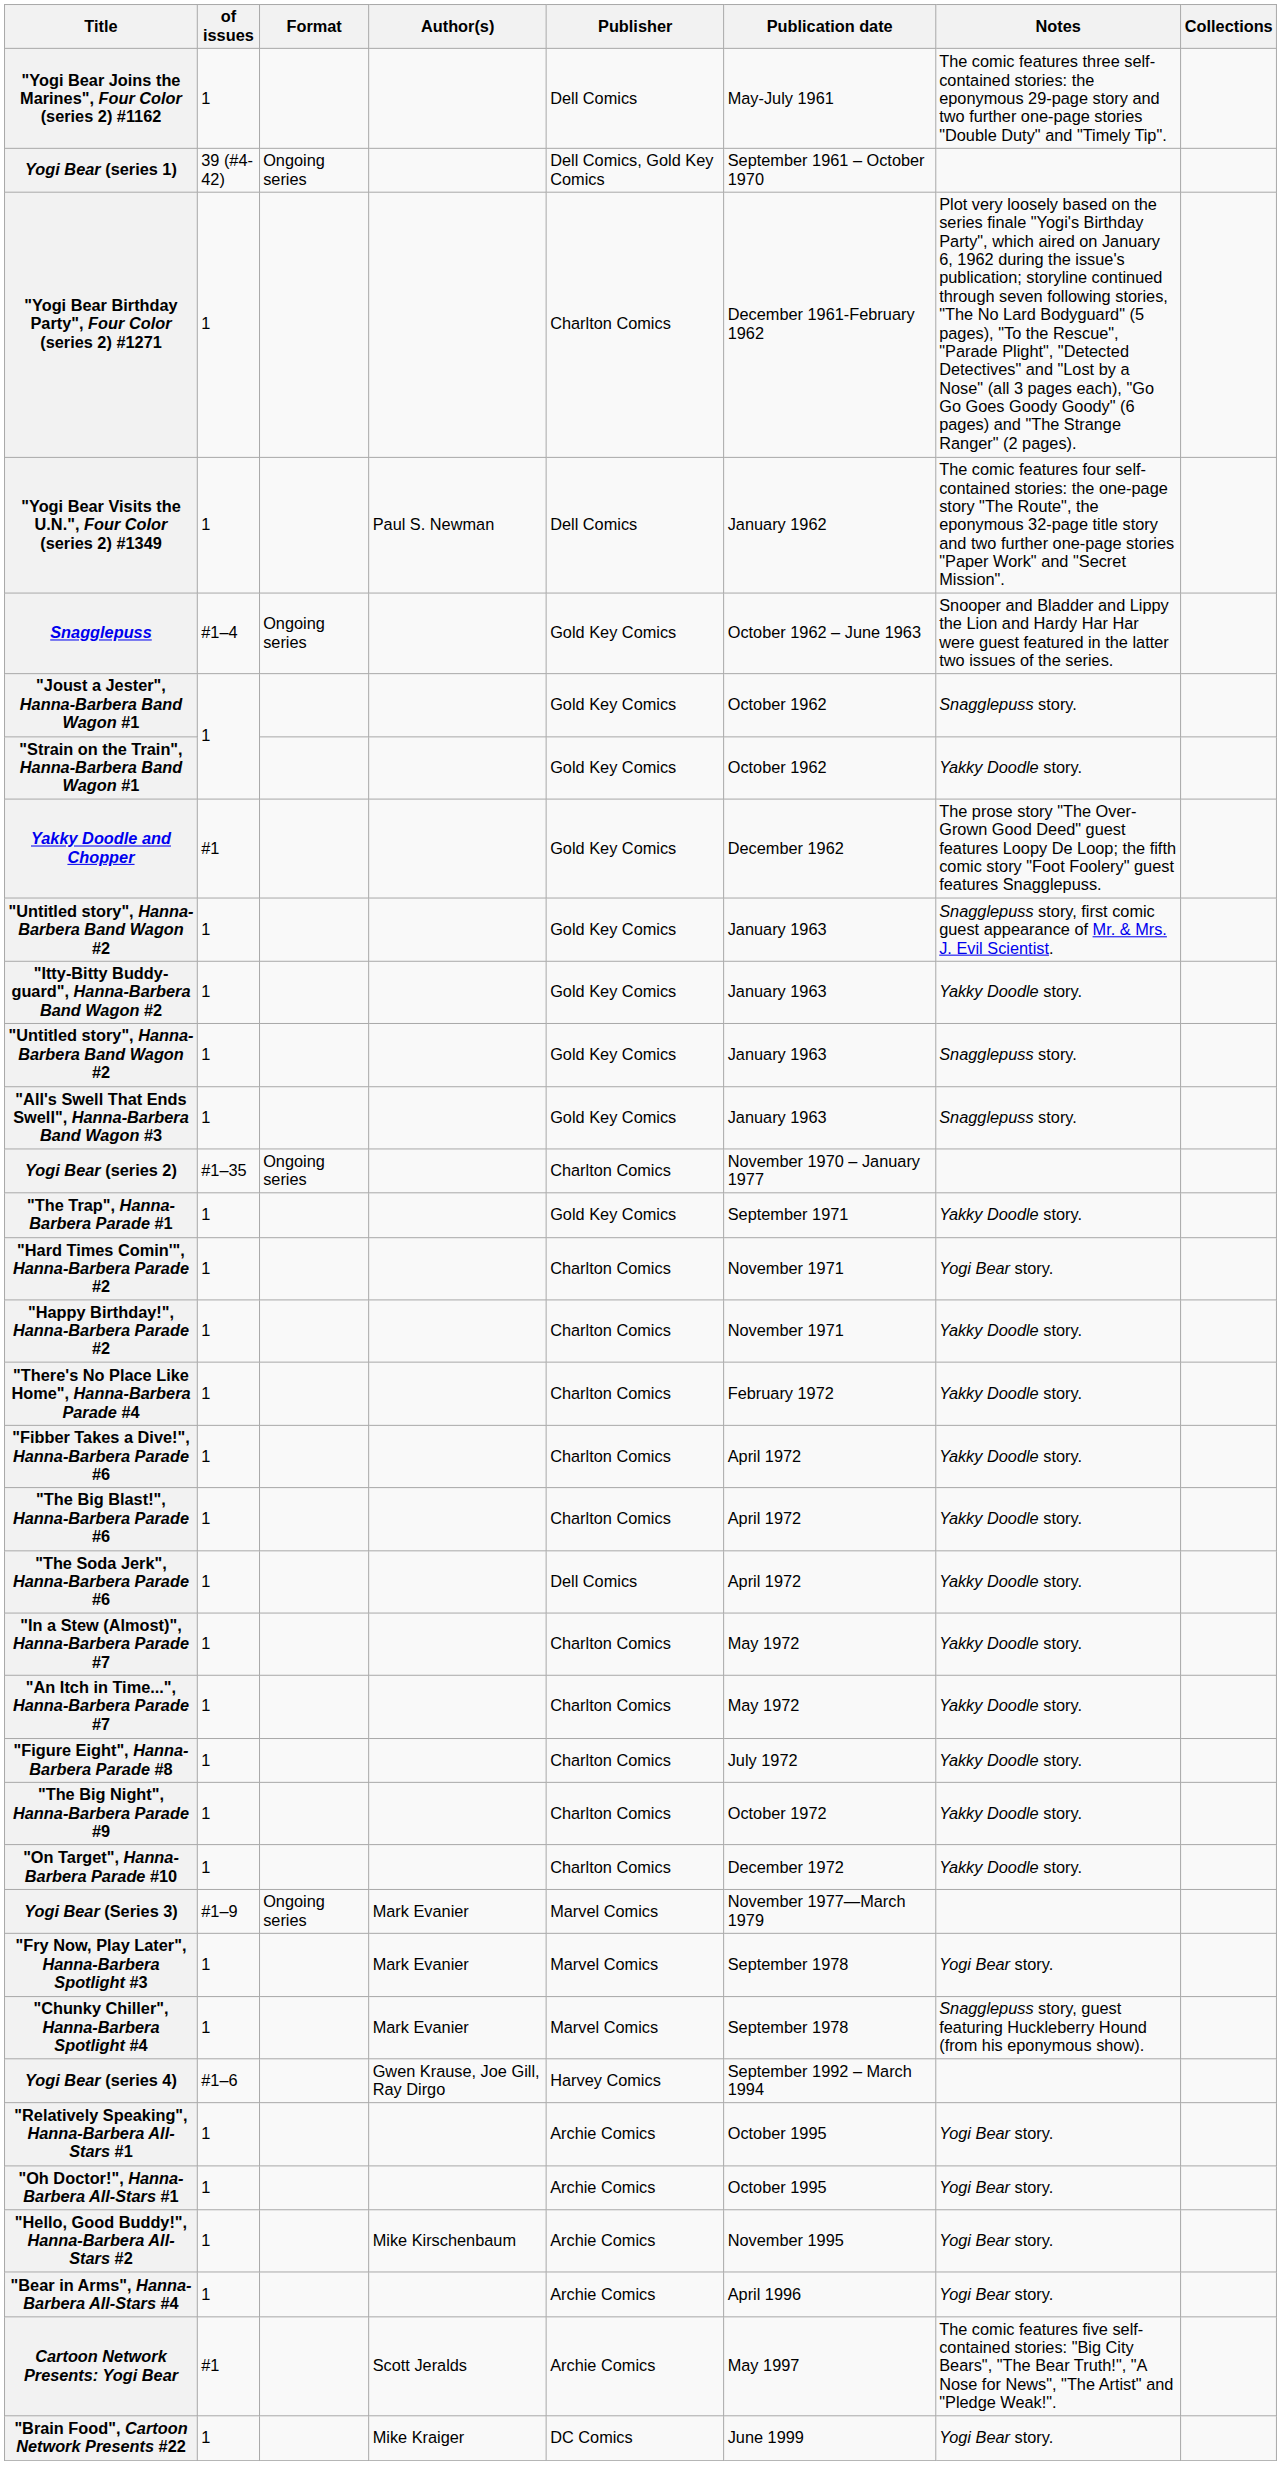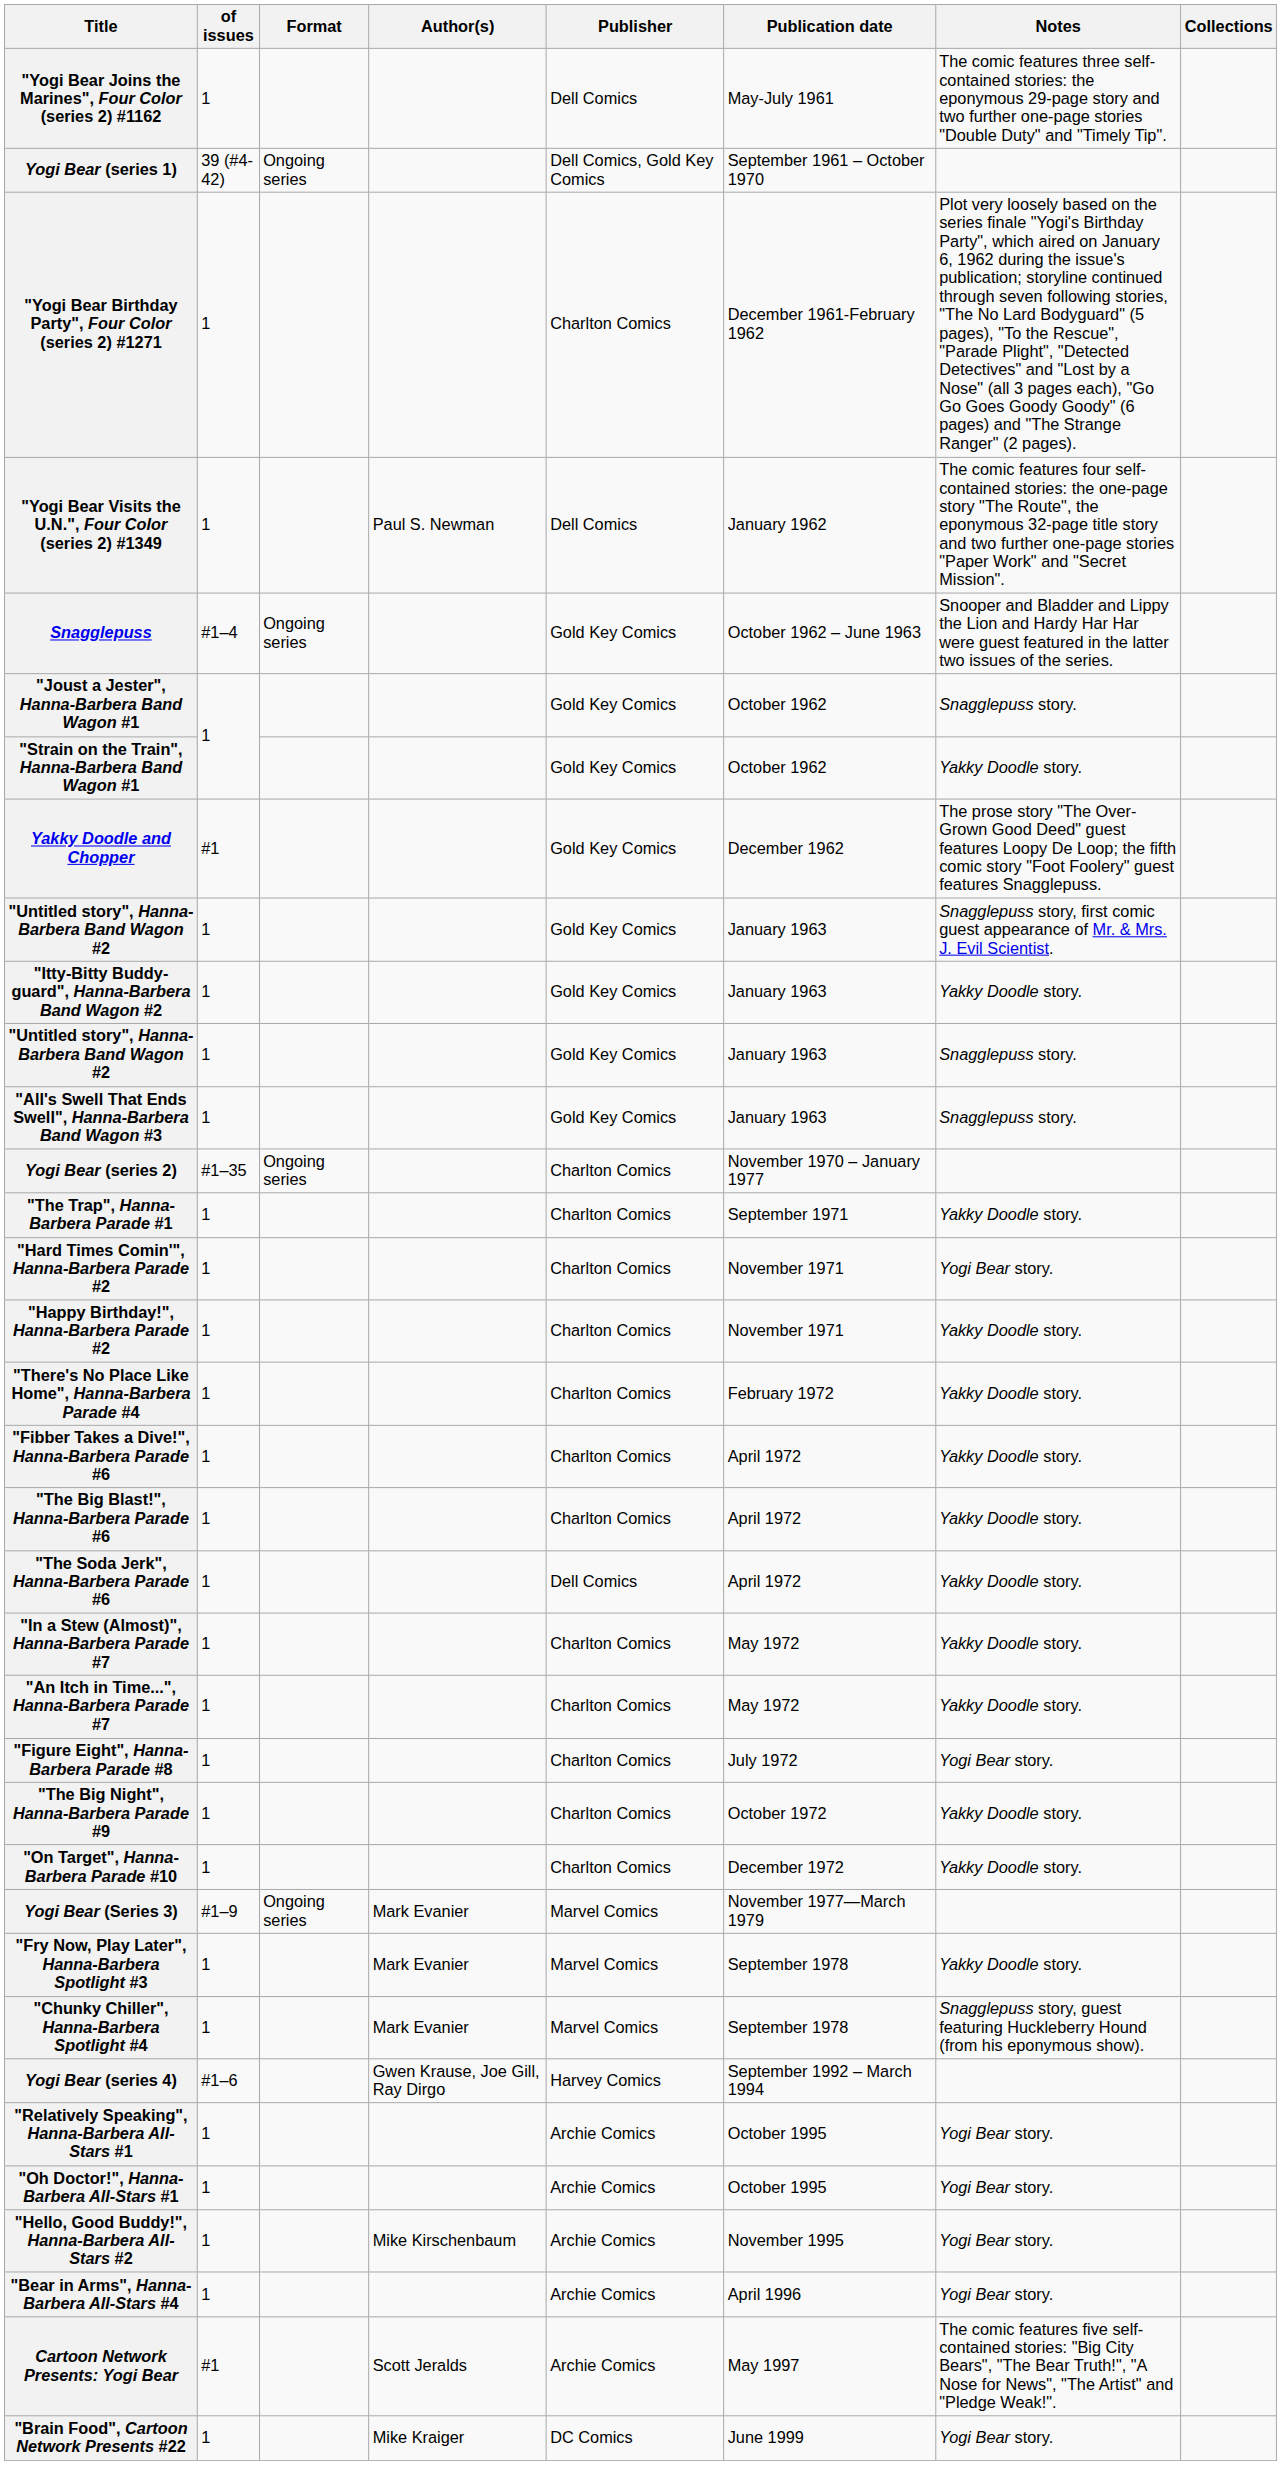 <table class="wikitable">
 <tr>
 <th>Title</th>
 <th style="width:40pt"> of issues</th>
 <th style="width:75pt">Format</th>
 <th style="width:125pt">Author(s)</th>
 <th style="width:125pt">Publisher</th>
 <th style="width:150pt">Publication date</th>
 <th style="width:175pt">Notes</th>
 <th>Collections</th>
 </tr>
 <tr>
 <th>"Yogi Bear Joins the Marines", <em>Four Color</em> (series 2) #1162</th>
 <td>1</td>
 <td></td>
 <td></td>
 <td>Dell Comics</td>
 <td>May-July 1961</td>
 <td>The comic features three self-contained stories: the eponymous 29-page story and two further one-page stories "Double Duty" and "Timely Tip".</td>
 <td></td>
 </tr>
 <tr>
 <th><em>Yogi Bear</em> (series 1)</th>
 <td>39 (#4-42)</td>
 <td>Ongoing series</td>
 <td></td>
 <td>Dell Comics, Gold Key Comics</td>
 <td>September 1961 – October 1970</td>
 <td></td>
 <td></td>
 </tr>
 <tr>
 <th>"Yogi Bear Birthday Party", <em>Four Color</em> (series 2) #1271</th>
 <td>1</td>
 <td></td>
 <td></td>
 <td>Charlton Comics</td>
 <td>December 1961-February 1962</td>
 <td>Plot very loosely based on the series finale "Yogi's Birthday Party", which aired on January 6, 1962 during the issue's publication; storyline continued through seven following stories, "The No Lard Bodyguard" (5 pages), "To the Rescue", "Parade Plight", "Detected Detectives" and "Lost by a Nose" (all 3 pages each), "Go Go Goes Goody Goody" (6 pages) and "The Strange Ranger" (2 pages).</td>
 <td></td>
 </tr>
 <tr>
 <th>"Yogi Bear Visits the U.N.", <em>Four Color</em> (series 2) #1349</th>
 <td>1</td>
 <td></td>
 <td>Paul S. Newman</td>
 <td>Dell Comics</td>
 <td>January 1962</td>
 <td>The comic features four self-contained stories: the one-page story "The Route", the eponymous 32-page title story and two further one-page stories "Paper Work" and "Secret Mission".</td>
 <td></td>
 </tr>
 <tr>
 <th><em><a href='#'>Snagglepuss</a></em></th>
 <td>#1–4</td>
 <td>Ongoing series</td>
 <td></td>
 <td>Gold Key Comics</td>
 <td>October 1962 – June 1963</td>
 <td>Snooper and Bladder and Lippy the Lion and Hardy Har Har were guest featured in the latter two issues of the series.</td>
 <td></td>
 </tr>
 <tr>
 <th>"Joust a Jester", <em>Hanna-Barbera Band Wagon</em> #1</th>
 <td rowspan="2">1</td>
 <td></td>
 <td></td>
 <td>Gold Key Comics</td>
 <td>October 1962</td>
 <td><em>Snagglepuss</em> story.</td>
 <td></td>
 </tr>
 <tr>
 <th>"Strain on the Train", <em>Hanna-Barbera Band Wagon</em> #1</th>
 <td></td>
 <td></td>
 <td>Gold Key Comics</td>
 <td>October 1962</td>
 <td><em>Yakky Doodle</em> story.</td>
 <td></td>
 </tr>
 <tr>
 <th><em><a href='#'>Yakky Doodle and Chopper</a></em></th>
 <td>#1</td>
 <td></td>
 <td></td>
 <td>Gold Key Comics</td>
 <td>December 1962</td>
 <td>The prose story "The Over-Grown Good Deed" guest features Loopy De Loop; the fifth comic story "Foot Foolery" guest features Snagglepuss.</td>
 <td></td>
 </tr>
 <tr>
 <th>"Untitled story", <em>Hanna-Barbera Band Wagon</em> #2</th>
 <td>1</td>
 <td></td>
 <td></td>
 <td>Gold Key Comics</td>
 <td>January 1963</td>
 <td><em>Snagglepuss</em> story, first comic guest appearance of <a href='#'>Mr. & Mrs. J. Evil Scientist</a>.</td>
 <td></td>
 </tr>
 <tr>
 <th>"Itty-Bitty Buddy-guard", <em>Hanna-Barbera Band Wagon</em> #2</th>
 <td>1</td>
 <td></td>
 <td></td>
 <td>Gold Key Comics</td>
 <td>January 1963</td>
 <td><em>Yakky Doodle</em> story.</td>
 <td></td>
 </tr>
 <tr>
 <th>"Untitled story", <em>Hanna-Barbera Band Wagon</em> #2</th>
 <td>1</td>
 <td></td>
 <td></td>
 <td>Gold Key Comics</td>
 <td>January 1963</td>
 <td><em>Snagglepuss</em> story.</td>
 <td></td>
 </tr>
 <tr>
 <th>"All's Swell That Ends Swell", <em>Hanna-Barbera Band Wagon</em> #3</th>
 <td>1</td>
 <td></td>
 <td></td>
 <td>Gold Key Comics</td>
 <td>January 1963</td>
 <td><em>Snagglepuss</em> story.</td>
 <td></td>
 </tr>
 <tr>
 <th><em>Yogi Bear</em> (series 2)</th>
 <td>#1–35</td>
 <td>Ongoing series</td>
 <td></td>
 <td>Charlton Comics</td>
 <td>November 1970 – January 1977</td>
 <td></td>
 <td></td>
 </tr>
 <tr>
 <th>"The Trap", <em>Hanna-Barbera Parade</em> #1</th>
 <td>1</td>
 <td></td>
 <td></td>
-<td>Gold Key Comics</td>
+<td>Charlton Comics</td>
 <td>September 1971</td>
 <td><em>Yakky Doodle</em> story.</td>
 <td></td>
 </tr>
 <tr>
 <th>"Hard Times Comin'", <em>Hanna-Barbera Parade</em> #2</th>
 <td>1</td>
 <td></td>
 <td></td>
 <td>Charlton Comics</td>
 <td>November 1971</td>
 <td><em>Yogi Bear</em> story.</td>
 <td></td>
 </tr>
 <tr>
 <th>"Happy Birthday!", <em>Hanna-Barbera Parade</em> #2</th>
 <td>1</td>
 <td></td>
 <td></td>
 <td>Charlton Comics</td>
 <td>November 1971</td>
 <td><em>Yakky Doodle</em> story.</td>
 <td></td>
 </tr>
 <tr>
 <th>"There's No Place Like Home", <em>Hanna-Barbera Parade</em> #4</th>
 <td>1</td>
 <td></td>
 <td></td>
 <td>Charlton Comics</td>
 <td>February 1972</td>
 <td><em>Yakky Doodle</em> story.</td>
 <td></td>
 </tr>
 <tr>
 <th>"Fibber Takes a Dive!", <em>Hanna-Barbera Parade</em> #6</th>
 <td>1</td>
 <td></td>
 <td></td>
 <td>Charlton Comics</td>
 <td>April 1972</td>
 <td><em>Yakky Doodle</em> story.</td>
 <td></td>
 </tr>
 <tr>
 <th>"The Big Blast!", <em>Hanna-Barbera Parade</em> #6</th>
 <td>1</td>
 <td></td>
 <td></td>
 <td>Charlton Comics</td>
 <td>April 1972</td>
 <td><em>Yakky Doodle</em> story.</td>
 <td></td>
 </tr>
 <tr>
 <th>"The Soda Jerk", <em>Hanna-Barbera Parade</em> #6</th>
 <td>1</td>
 <td></td>
 <td></td>
 <td>Dell Comics</td>
 <td>April 1972</td>
 <td><em>Yakky Doodle</em> story.</td>
 <td></td>
 </tr>
 <tr>
 <th>"In a Stew (Almost)", <em>Hanna-Barbera Parade</em> #7</th>
 <td>1</td>
 <td></td>
 <td></td>
 <td>Charlton Comics</td>
 <td>May 1972</td>
 <td><em>Yakky Doodle</em> story.</td>
 <td></td>
 </tr>
 <tr>
 <th>"An Itch in Time...", <em>Hanna-Barbera Parade</em> #7</th>
 <td>1</td>
 <td></td>
 <td></td>
 <td>Charlton Comics</td>
 <td>May 1972</td>
 <td><em>Yakky Doodle</em> story.</td>
 <td></td>
 </tr>
 <tr>
 <th>"Figure Eight", <em>Hanna-Barbera Parade</em> #8</th>
 <td>1</td>
 <td></td>
 <td></td>
 <td>Charlton Comics</td>
 <td>July 1972</td>
-<td><em>Yakky Doodle</em> story.</td>
+<td><em>Yogi Bear</em> story.</td>
 <td></td>
 </tr>
 <tr>
 <th>"The Big Night", <em>Hanna-Barbera Parade</em> #9</th>
 <td>1</td>
 <td></td>
 <td></td>
 <td>Charlton Comics</td>
 <td>October 1972</td>
 <td><em>Yakky Doodle</em> story.</td>
 <td></td>
 </tr>
 <tr>
 <th>"On Target", <em>Hanna-Barbera Parade</em> #10</th>
 <td>1</td>
 <td></td>
 <td></td>
 <td>Charlton Comics</td>
 <td>December 1972</td>
 <td><em>Yakky Doodle</em> story.</td>
 <td></td>
 </tr>
 <tr>
 <th><em>Yogi Bear</em> (Series 3)</th>
 <td>#1–9</td>
 <td>Ongoing series</td>
 <td>Mark Evanier</td>
 <td>Marvel Comics</td>
 <td>November 1977—March 1979</td>
 <td></td>
 <td></td>
 </tr>
 <tr>
 <th>"Fry Now, Play Later", <em>Hanna-Barbera Spotlight</em> #3</th>
 <td>1</td>
 <td></td>
 <td>Mark Evanier</td>
 <td>Marvel Comics</td>
 <td>September 1978</td>
-<td><em>Yogi Bear</em> story.</td>
+<td><em>Yakky Doodle</em> story.</td>
 <td></td>
 </tr>
 <tr>
 <th>"Chunky Chiller", <em>Hanna-Barbera Spotlight</em> #4</th>
 <td>1</td>
 <td></td>
 <td>Mark Evanier</td>
 <td>Marvel Comics</td>
 <td>September 1978</td>
 <td><em>Snagglepuss</em> story, guest featuring Huckleberry Hound (from his eponymous show).</td>
 <td></td>
 </tr>
 <tr>
 <th><em>Yogi Bear</em> (series 4)</th>
 <td>#1–6</td>
 <td></td>
 <td>Gwen Krause, Joe Gill, Ray Dirgo</td>
 <td>Harvey Comics</td>
 <td>September 1992 – March 1994</td>
 <td></td>
 <td></td>
 </tr>
 <tr>
 <th>"Relatively Speaking", <em>Hanna-Barbera All-Stars</em> #1</th>
 <td>1</td>
 <td></td>
 <td></td>
 <td>Archie Comics</td>
 <td>October 1995</td>
 <td><em>Yogi Bear</em> story.</td>
 <td></td>
 </tr>
 <tr>
 <th>"Oh Doctor!", <em>Hanna-Barbera All-Stars</em> #1</th>
 <td>1</td>
 <td></td>
 <td></td>
 <td>Archie Comics</td>
 <td>October 1995</td>
 <td><em>Yogi Bear</em> story.</td>
 <td></td>
 </tr>
 <tr>
 <th>"Hello, Good Buddy!", <em>Hanna-Barbera All-Stars</em> #2</th>
 <td>1</td>
 <td></td>
 <td>Mike Kirschenbaum</td>
 <td>Archie Comics</td>
 <td>November 1995</td>
 <td><em>Yogi Bear</em> story.</td>
 <td></td>
 </tr>
 <tr>
 <th>"Bear in Arms", <em>Hanna-Barbera All-Stars</em> #4</th>
 <td>1</td>
 <td></td>
 <td></td>
 <td>Archie Comics</td>
 <td>April 1996</td>
 <td><em>Yogi Bear</em> story.</td>
 <td></td>
 </tr>
 <tr>
 <th><em>Cartoon Network Presents: Yogi Bear</em></th>
 <td>#1</td>
 <td></td>
 <td>Scott Jeralds</td>
 <td>Archie Comics</td>
 <td>May 1997</td>
 <td>The comic features five self-contained stories: "Big City Bears", "The Bear Truth!", "A Nose for News", "The Artist" and "Pledge Weak!".</td>
 <td></td>
 </tr>
 <tr>
 <th>"Brain Food", <em>Cartoon Network Presents</em> #22</th>
 <td>1</td>
 <td></td>
 <td>Mike Kraiger</td>
 <td>DC Comics</td>
 <td>June 1999</td>
 <td><em>Yogi Bear</em> story.</td>
 <td></td>
 </tr>
 </table>
